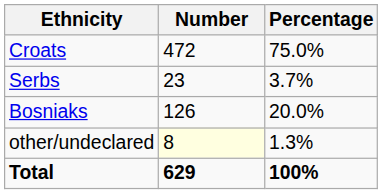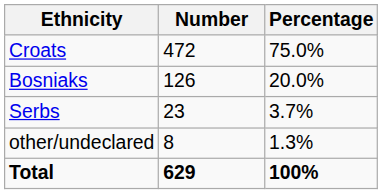 <table class="wikitable">
 <tr>
 <th width="100px">Ethnicity</th>
 <th width="80px">Number</th>
 <th width="80px">Percentage</th>
 </tr>
 <tr>
 <td><a href='#'>Croats</a></td>
 <td>472</td>
 <td>75.0%</td>
 </tr>
 <tr>
+<td><a href='#'>Bosniaks</a></td>
+<td>126</td>
+<td>20.0%</td>
+</tr>
+<tr>
 <td><a href='#'>Serbs</a></td>
 <td>23</td>
 <td>3.7%</td>
 </tr>
 <tr>
-<td><a href='#'>Bosniaks</a></td>
-<td>126</td>
-<td>20.0%</td>
-</tr>
-<tr>
 <td>other/undeclared</td>
-<td style="background: lightyellow;">8</td>
+<td>8</td>
 <td>1.3%</td>
 </tr>
 <tr>
 <td><strong>Total</strong></td>
 <td><strong>629</strong></td>
 <td><strong>100%</strong></td>
 </tr>
 </table>
